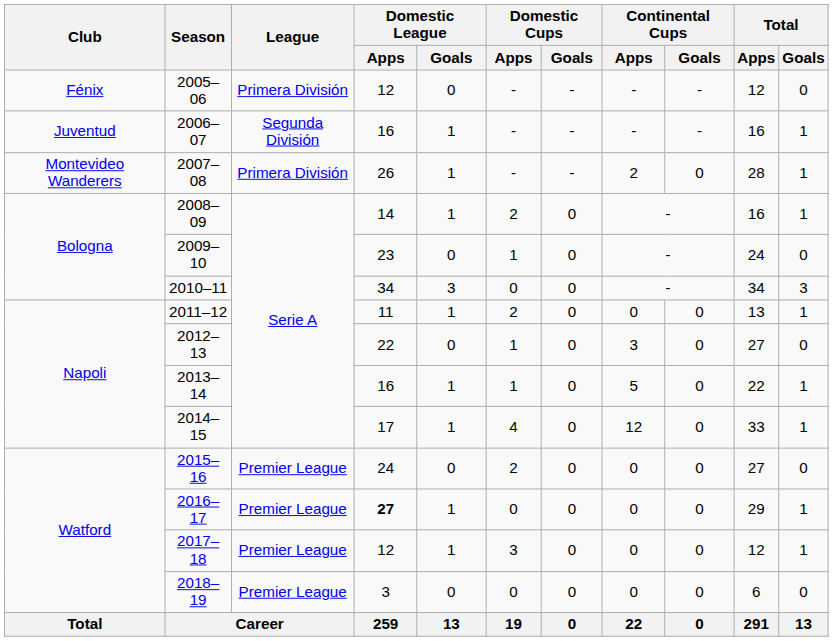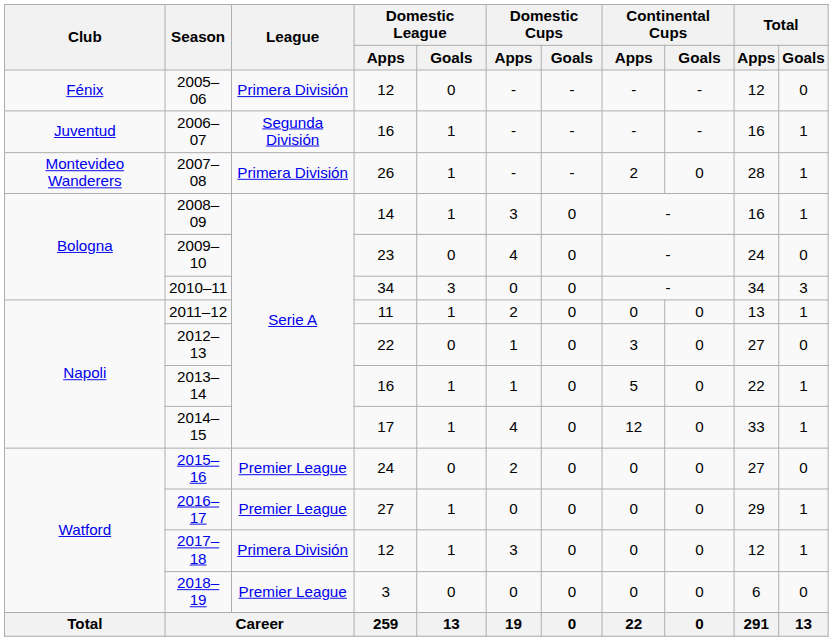 <table class="wikitable" style="text-align: center;">
 <tr>
 <th rowspan="2">Club</th>
 <th rowspan="2">Season</th>
 <th rowspan="2">League</th>
 <th colspan="2">Domestic League</th>
 <th colspan="2">Domestic Cups</th>
 <th colspan="2">Continental Cups</th>
 <th colspan="2">Total</th>
 </tr>
 <tr>
 <th>Apps</th>
 <th>Goals</th>
 <th>Apps</th>
 <th>Goals</th>
 <th>Apps</th>
 <th>Goals</th>
 <th>Apps</th>
 <th>Goals</th>
 </tr>
 <tr>
 <td rowspan="1" valign="center"><a href='#'>Fénix</a></td>
 <td>2005–06</td>
 <td><a href='#'>Primera División</a></td>
 <td>12</td>
 <td>0</td>
 <td>-</td>
 <td>-</td>
 <td>-</td>
 <td>-</td>
 <td>12</td>
 <td>0</td>
 </tr>
 <tr>
 <td rowspan="1" valign="center"><a href='#'>Juventud</a></td>
 <td>2006–07</td>
 <td><a href='#'>Segunda División</a></td>
 <td>16</td>
 <td>1</td>
 <td>-</td>
 <td>-</td>
 <td>-</td>
 <td>-</td>
 <td>16</td>
 <td>1</td>
 </tr>
 <tr>
 <td rowspan="1" valign="center"><a href='#'>Montevideo Wanderers</a></td>
 <td>2007–08</td>
 <td><a href='#'>Primera División</a></td>
 <td>26</td>
 <td>1</td>
 <td>-</td>
 <td>-</td>
 <td>2</td>
 <td>0</td>
 <td>28</td>
 <td>1</td>
 </tr>
 <tr>
 <td rowspan="3" valign="center"><a href='#'>Bologna</a></td>
 <td>2008–09</td>
 <td rowspan="7" valign="center"><a href='#'>Serie A</a></td>
 <td>14</td>
 <td>1</td>
-<td>2</td>
+<td>3</td>
 <td>0</td>
 <td colspan="2">-</td>
 <td>16</td>
 <td>1</td>
 </tr>
 <tr>
 <td>2009–10</td>
 <td>23</td>
 <td>0</td>
-<td>1</td>
+<td>4</td>
 <td>0</td>
 <td colspan="2">-</td>
 <td>24</td>
 <td>0</td>
 </tr>
 <tr>
 <td>2010–11</td>
 <td>34</td>
 <td>3</td>
 <td>0</td>
 <td>0</td>
 <td colspan="2">-</td>
 <td>34</td>
 <td>3</td>
 </tr>
 <tr>
 <td rowspan="4" valign="center"><a href='#'>Napoli</a></td>
 <td>2011–12</td>
 <td>11</td>
 <td>1</td>
 <td>2</td>
 <td>0</td>
 <td>0</td>
 <td>0</td>
 <td>13</td>
 <td>1</td>
 </tr>
 <tr>
 <td>2012–13</td>
 <td>22</td>
 <td>0</td>
 <td>1</td>
 <td>0</td>
 <td>3</td>
 <td>0</td>
 <td>27</td>
 <td>0</td>
 </tr>
 <tr>
 <td>2013–14</td>
 <td>16</td>
 <td>1</td>
 <td>1</td>
 <td>0</td>
 <td>5</td>
 <td>0</td>
 <td>22</td>
 <td>1</td>
 </tr>
 <tr>
 <td>2014–15</td>
 <td>17</td>
 <td>1</td>
 <td>4</td>
 <td>0</td>
 <td>12</td>
 <td>0</td>
 <td>33</td>
 <td>1</td>
 </tr>
 <tr>
 <td rowspan="4" valign="center"><a href='#'>Watford</a></td>
 <td><a href='#'>2015–16</a></td>
 <td><a href='#'>Premier League</a></td>
 <td>24</td>
 <td>0</td>
 <td>2</td>
 <td>0</td>
 <td>0</td>
 <td>0</td>
 <td>27</td>
 <td>0</td>
 </tr>
 <tr>
 <td><a href='#'>2016–17</a></td>
 <td><a href='#'>Premier League</a></td>
-<td><strong>27</strong></td>
+<td>27</td>
 <td>1</td>
 <td>0</td>
 <td>0</td>
 <td>0</td>
 <td>0</td>
 <td>29</td>
 <td>1</td>
 </tr>
 <tr>
 <td><a href='#'>2017–18</a></td>
-<td><a href='#'>Premier League</a></td>
+<td><a href='#'>Primera División</a></td>
 <td>12</td>
 <td>1</td>
 <td>3</td>
 <td>0</td>
 <td>0</td>
 <td>0</td>
 <td>12</td>
 <td>1</td>
 </tr>
 <tr>
 <td><a href='#'>2018–19</a></td>
 <td><a href='#'>Premier League</a></td>
 <td>3</td>
 <td>0</td>
 <td>0</td>
 <td>0</td>
 <td>0</td>
 <td>0</td>
 <td>6</td>
 <td>0</td>
 </tr>
 <tr>
 <th colspan="1">Total</th>
 <th colspan="2">Career</th>
 <th>259</th>
 <th>13</th>
 <th>19</th>
 <th>0</th>
 <th>22</th>
 <th>0</th>
 <th>291</th>
 <th>13</th>
 </tr>
 </table>
